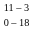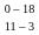 <table style="text-align:center">
 <tr>
 <th width=200></th>
 <th width=100></th>
 <th width=200></th>
 </tr>
 <tr>
+<td align=right></td>
+<td>0 – 18</td>
+<td align=left><strong></strong></td>
+</tr>
+<tr>
 <td align=right><strong></strong></td>
 <td>11 – 3</td>
 <td align=left></td>
 </tr>
-<tr>
-<td align=right></td>
-<td>0 – 18</td>
-<td align=left><strong></strong></td>
-</tr>
 </table>
